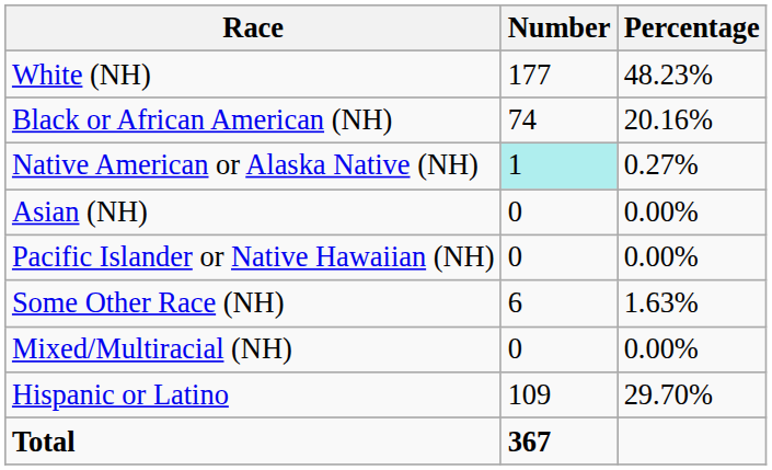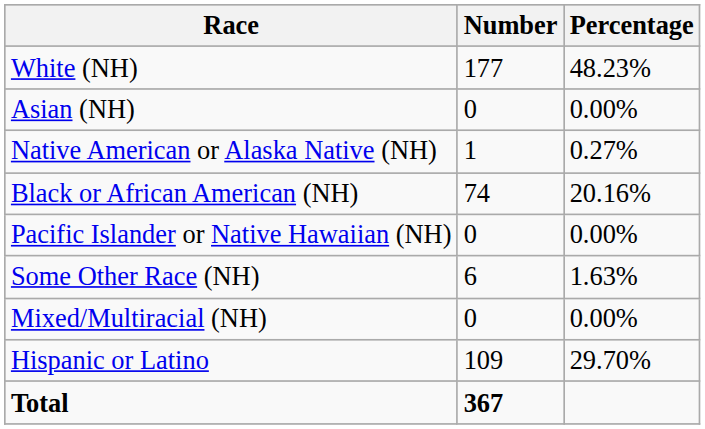 <table class="wikitable">
 <tr>
 <th>Race</th>
 <th>Number</th>
 <th>Percentage</th>
 </tr>
 <tr>
 <td><a href='#'>White</a> (NH)</td>
 <td>177</td>
 <td>48.23%</td>
 </tr>
 <tr>
+<td><a href='#'>Asian</a> (NH)</td>
+<td>0</td>
+<td>0.00%</td>
+</tr>
+<tr>
+<td><a href='#'>Native American</a> or <a href='#'>Alaska Native</a> (NH)</td>
+<td>1</td>
+<td>0.27%</td>
+</tr>
+<tr>
 <td><a href='#'>Black or African American</a> (NH)</td>
 <td>74</td>
 <td>20.16%</td>
-</tr>
-<tr>
-<td><a href='#'>Native American</a> or <a href='#'>Alaska Native</a> (NH)</td>
-<td style="background: paleturquoise;">1</td>
-<td>0.27%</td>
-</tr>
-<tr>
-<td><a href='#'>Asian</a> (NH)</td>
-<td>0</td>
-<td>0.00%</td>
 </tr>
 <tr>
 <td><a href='#'>Pacific Islander</a> or <a href='#'>Native Hawaiian</a> (NH)</td>
 <td>0</td>
 <td>0.00%</td>
 </tr>
 <tr>
 <td><a href='#'>Some Other Race</a> (NH)</td>
 <td>6</td>
 <td>1.63%</td>
 </tr>
 <tr>
 <td><a href='#'>Mixed/Multiracial</a> (NH)</td>
 <td>0</td>
 <td>0.00%</td>
 </tr>
 <tr>
 <td><a href='#'>Hispanic or Latino</a></td>
 <td>109</td>
 <td>29.70%</td>
 </tr>
 <tr>
 <td><strong>Total</strong></td>
 <td><strong>367</strong></td>
 </tr>
 </table>
